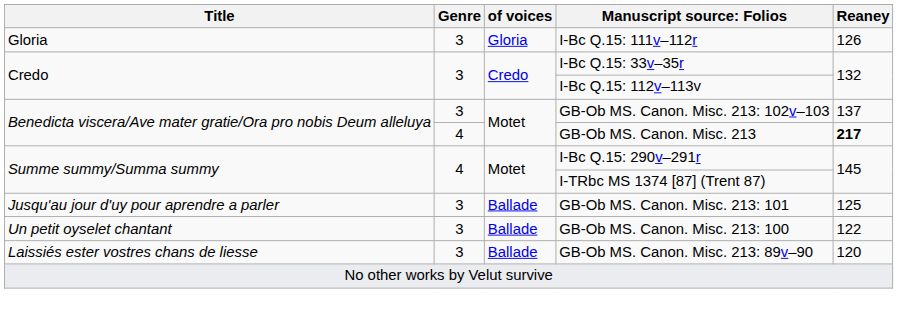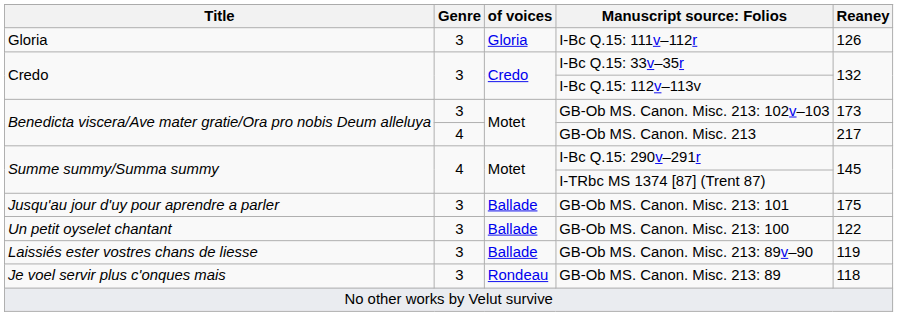 <table class = "wikitable plainrowheaders">
 <tr>
 </tr>
 <tr>
 <th scope="col">Title</th>
 <th scope="col">Genre</th>
 <th scope="col"> of voices</th>
 <th scope="col">Manuscript source: Folios</th>
 <th scope="col">Reaney</th>
 </tr>
 <tr>
 <td>Gloria</td>
 <td style="text-align: center;">3</td>
 <td><a href='#'>Gloria</a></td>
 <td>I-Bc Q.15: 111<a href='#'>v</a>–112<a href='#'>r</a></td>
 <td> 126</td>
 </tr>
 <tr>
 <td rowspan="2">Credo</td>
 <td rowspan="2" style="text-align: center;">3</td>
 <td rowspan="2"><a href='#'>Credo</a></td>
 <td>I-Bc Q.15: 33<a href='#'>v</a>–35<a href='#'>r</a></td>
 <td rowspan="2"> 132</td>
 </tr>
 <tr>
 <td>I-Bc Q.15: 112<a href='#'>v</a>–113v</td>
 </tr>
 <tr>
 <td rowspan="2"><em>Benedicta viscera/Ave mater gratie/Ora pro nobis Deum alleluya</em></td>
 <td style="text-align: center;">3</td>
 <td rowspan="2">Motet</td>
 <td>GB-Ob MS. Canon. Misc. 213: 102<a href='#'>v</a>–103</td>
-<td> 137</td>
+<td> 173</td>
 </tr>
 <tr>
 <td style="text-align: center;">4</td>
 <td>GB-Ob MS. Canon. Misc. 213</td>
-<td><strong> 217</strong></td>
+<td> 217</td>
 </tr>
 <tr>
 <td rowspan="2"><em>Summe summy/Summa summy</em></td>
 <td rowspan="2" style="text-align: center;">4</td>
 <td rowspan="2">Motet</td>
 <td>I-Bc Q.15: 290<a href='#'>v</a>–291<a href='#'>r</a></td>
 <td rowspan="2"> 145</td>
 </tr>
 <tr>
 <td>I-TRbc MS 1374 [87] (Trent 87)</td>
 </tr>
 <tr>
 <td><em>Jusqu'au jour d'uy pour aprendre a parler</em></td>
 <td style="text-align: center;">3</td>
 <td><a href='#'>Ballade</a></td>
 <td>GB-Ob MS. Canon. Misc. 213: 101</td>
-<td> 125</td>
+<td> 175</td>
 </tr>
 <tr>
 <td><em>Un petit oyselet chantant</em></td>
 <td style="text-align: center;">3</td>
 <td><a href='#'>Ballade</a></td>
 <td>GB-Ob MS. Canon. Misc. 213: 100</td>
 <td> 122</td>
 </tr>
 <tr>
 <td><em>Laissiés ester vostres chans de liesse</em></td>
 <td style="text-align: center;">3</td>
 <td><a href='#'>Ballade</a></td>
 <td>GB-Ob MS. Canon. Misc. 213: 89<a href='#'>v</a>–90</td>
-<td> 120</td>
+<td> 119</td>
+</tr>
+<tr>
+<td><em>Je voel servir plus c'onques mais</em></td>
+<td style="text-align: center;">3</td>
+<td><a href='#'>Rondeau</a></td>
+<td>GB-Ob MS. Canon. Misc. 213: 89</td>
+<td> 118</td>
 </tr>
 <tr>
 <td colspan=5 style="background-color: #EAECF0" align="center" data-sort-value="ZZZZ">No other works by Velut survive</td>
 </tr>
 </table>
